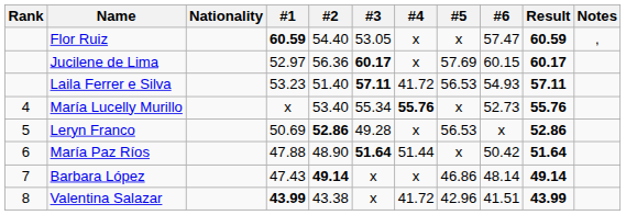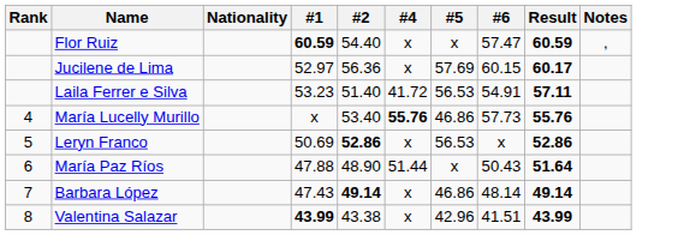 <table class="wikitable sortable" style="text-align:center">
 <tr>
 <th>Rank</th>
 <th>Name</th>
 <th>Nationality</th>
 <th>#1</th>
 <th>#2</th>
-<th>#3</th>
 <th>#4</th>
 <th>#5</th>
 <th>#6</th>
 <th>Result</th>
 <th>Notes</th>
 </tr>
 <tr>
 <td></td>
 <td align=left><a href='#'>Flor Ruiz</a></td>
 <td align=left></td>
 <td><strong>60.59</strong></td>
 <td>54.40</td>
-<td>53.05</td>
 <td>x</td>
 <td>x</td>
 <td>57.47</td>
 <td><strong>60.59</strong></td>
 <td><strong></strong>, <strong></strong></td>
 </tr>
 <tr>
 <td></td>
 <td align=left><a href='#'>Jucilene de Lima</a></td>
 <td align=left></td>
 <td>52.97</td>
 <td>56.36</td>
-<td><strong>60.17</strong></td>
 <td>x</td>
 <td>57.69</td>
 <td>60.15</td>
 <td><strong>60.17</strong></td>
 <td></td>
 </tr>
 <tr>
 <td></td>
 <td align=left><a href='#'>Laila Ferrer e Silva</a></td>
 <td align=left></td>
 <td>53.23</td>
 <td>51.40</td>
-<td><strong>57.11</strong></td>
 <td>41.72</td>
 <td>56.53</td>
-<td>54.93</td>
+<td>54.91</td>
 <td><strong>57.11</strong></td>
 <td></td>
 </tr>
 <tr>
 <td>4</td>
 <td align=left><a href='#'>María Lucelly Murillo</a></td>
 <td align=left></td>
 <td>x</td>
 <td>53.40</td>
-<td>55.34</td>
 <td><strong>55.76</strong></td>
-<td>x</td>
-<td>52.73</td>
+<td>46.86</td>
+<td>57.73</td>
 <td><strong>55.76</strong></td>
 <td></td>
 </tr>
 <tr>
 <td>5</td>
 <td align=left><a href='#'>Leryn Franco</a></td>
 <td align=left></td>
 <td>50.69</td>
 <td><strong>52.86</strong></td>
-<td>49.28</td>
 <td>x</td>
 <td>56.53</td>
 <td>x</td>
 <td><strong>52.86</strong></td>
 <td></td>
 </tr>
 <tr>
 <td>6</td>
 <td align=left><a href='#'>María Paz Ríos</a></td>
 <td align=left></td>
 <td>47.88</td>
 <td>48.90</td>
-<td><strong>51.64</strong></td>
 <td>51.44</td>
 <td>x</td>
-<td>50.42</td>
+<td>50.43</td>
 <td><strong>51.64</strong></td>
 <td></td>
 </tr>
 <tr>
 <td>7</td>
 <td align=left><a href='#'>Barbara López</a></td>
 <td align=left></td>
 <td>47.43</td>
 <td><strong>49.14</strong></td>
-<td>x</td>
 <td>x</td>
 <td>46.86</td>
 <td>48.14</td>
 <td><strong>49.14</strong></td>
 <td></td>
 </tr>
 <tr>
 <td>8</td>
 <td align=left><a href='#'>Valentina Salazar</a></td>
 <td align=left></td>
 <td><strong>43.99</strong></td>
 <td>43.38</td>
 <td>x</td>
-<td>41.72</td>
 <td>42.96</td>
 <td>41.51</td>
 <td><strong>43.99</strong></td>
 <td></td>
 </tr>
 </table>
